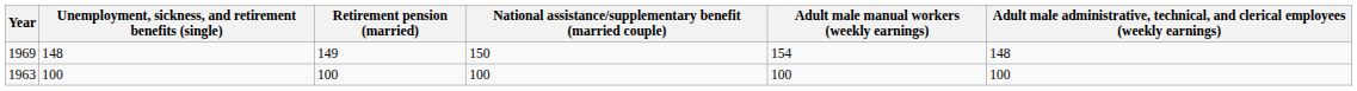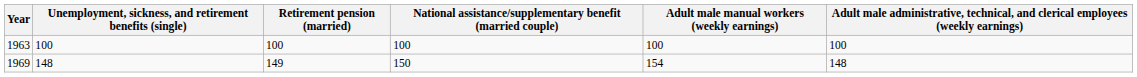 <table class="wikitable sortable">
 <tr>
 <th>Year</th>
 <th>Unemployment, sickness, and retirement benefits (single)</th>
 <th>Retirement pension (married)</th>
 <th>National assistance/supplementary benefit (married couple)</th>
 <th>Adult male manual workers (weekly earnings)</th>
 <th>Adult male administrative, technical, and clerical employees (weekly earnings)</th>
 </tr>
 <tr>
+<td>1963</td>
+<td>100</td>
+<td>100</td>
+<td>100</td>
+<td>100</td>
+<td>100</td>
+</tr>
+<tr>
 <td>1969</td>
 <td>148</td>
 <td>149</td>
 <td>150</td>
 <td>154</td>
 <td>148</td>
 </tr>
-<tr>
-<td>1963</td>
-<td>100</td>
-<td>100</td>
-<td>100</td>
-<td>100</td>
-<td>100</td>
-</tr>
 </table>
